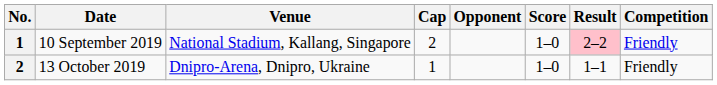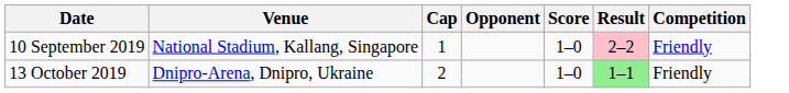 <table class="wikitable sortable plainrowheaders">
 <tr>
-<th scope=col>No.</th>
 <th scope=col>Date</th>
 <th scope=col>Venue</th>
 <th scope=col>Cap</th>
 <th scope=col>Opponent</th>
 <th scope=col>Score</th>
 <th scope=col>Result</th>
 <th scope=col>Competition</th>
 </tr>
 <tr>
-<th scope=row style=text-align:center>1</th>
 <td>10 September 2019</td>
 <td><a href='#'>National Stadium</a>, Kallang, Singapore</td>
-<td align=center>2</td>
+<td align=center>1</td>
 <td></td>
 <td align=center>1–0</td>
 <td align=center style="background: pink;">2–2</td>
 <td><a href='#'>Friendly</a></td>
 </tr>
 <tr>
-<th scope=row style=text-align:center>2</th>
 <td>13 October 2019</td>
 <td><a href='#'>Dnipro-Arena</a>, Dnipro, Ukraine</td>
-<td align=center>1</td>
+<td align=center>2</td>
 <td></td>
 <td align=center>1–0</td>
-<td align=center>1–1</td>
+<td align=center style="background: lightgreen;">1–1</td>
 <td>Friendly</td>
 </tr>
 </table>
